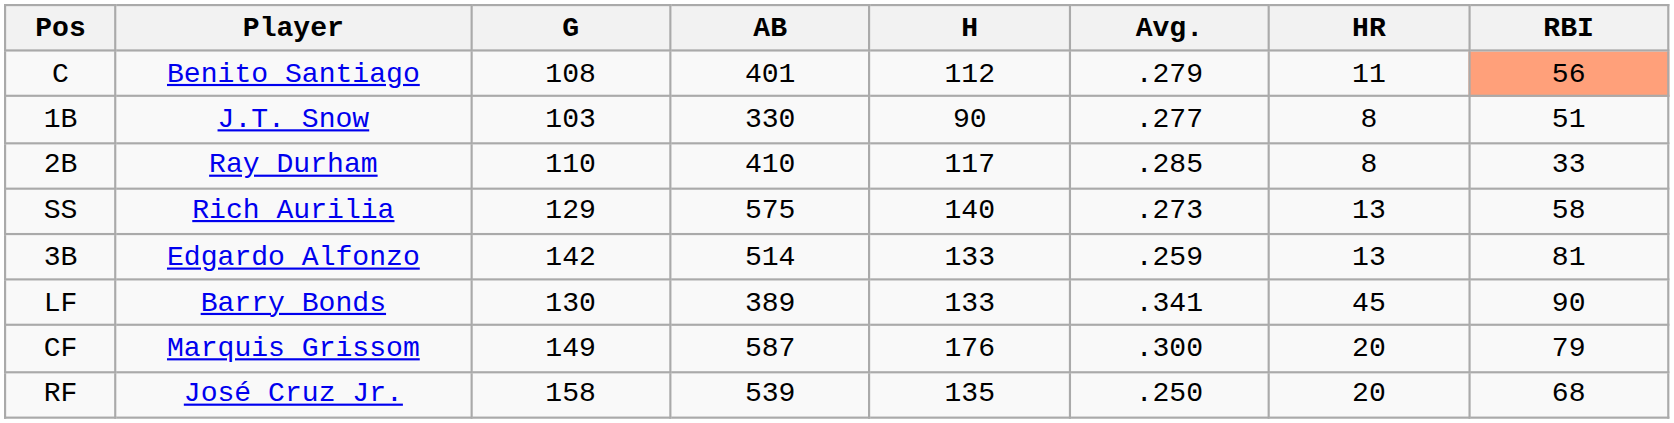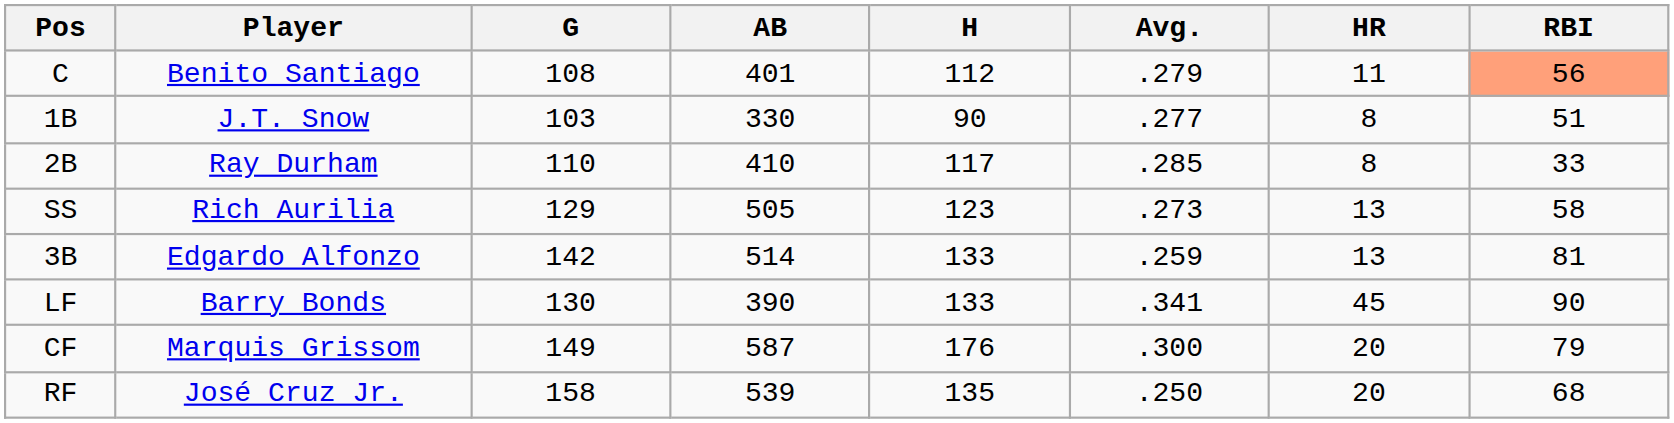 <table class="wikitable sortable">
 <tr>
 <th bgcolor="#DDDDFF" width="5%">Pos</th>
 <th bgcolor="#DDDDFF" width="16%">Player</th>
 <th bgcolor="#DDDDFF" width="9%">G</th>
 <th bgcolor="#DDDDFF" width="9%">AB</th>
 <th bgcolor="#DDDDFF" width="9%">H</th>
 <th bgcolor="#DDDDFF" width="9%">Avg.</th>
 <th bgcolor="#DDDDFF" width="9%">HR</th>
 <th bgcolor="#DDDDFF" width="9%">RBI</th>
 </tr>
 <tr align="center">
 <td>C</td>
 <td><a href='#'>Benito Santiago</a></td>
 <td>108</td>
 <td>401</td>
 <td>112</td>
 <td>.279</td>
 <td>11</td>
 <td style="background: lightsalmon;">56</td>
 </tr>
 <tr align="center">
 <td>1B</td>
 <td><a href='#'>J.T. Snow</a></td>
 <td>103</td>
 <td>330</td>
 <td>90</td>
 <td>.277</td>
 <td>8</td>
 <td>51</td>
 </tr>
 <tr align="center">
 <td>2B</td>
 <td><a href='#'>Ray Durham</a></td>
 <td>110</td>
 <td>410</td>
 <td>117</td>
 <td>.285</td>
 <td>8</td>
 <td>33</td>
 </tr>
 <tr align="center">
 <td>SS</td>
 <td><a href='#'>Rich Aurilia</a></td>
 <td>129</td>
-<td>575</td>
-<td>140</td>
+<td>505</td>
+<td>123</td>
 <td>.273</td>
 <td>13</td>
 <td>58</td>
 </tr>
 <tr align="center">
 <td>3B</td>
 <td><a href='#'>Edgardo Alfonzo</a></td>
 <td>142</td>
 <td>514</td>
 <td>133</td>
 <td>.259</td>
 <td>13</td>
 <td>81</td>
 </tr>
 <tr align="center">
 <td>LF</td>
 <td><a href='#'>Barry Bonds</a></td>
 <td>130</td>
-<td>389</td>
+<td>390</td>
 <td>133</td>
 <td>.341</td>
 <td>45</td>
 <td>90</td>
 </tr>
 <tr align="center">
 <td>CF</td>
 <td><a href='#'>Marquis Grissom</a></td>
 <td>149</td>
 <td>587</td>
 <td>176</td>
 <td>.300</td>
 <td>20</td>
 <td>79</td>
 </tr>
 <tr align="center">
 <td>RF</td>
 <td><a href='#'>José Cruz Jr.</a></td>
 <td>158</td>
 <td>539</td>
 <td>135</td>
 <td>.250</td>
 <td>20</td>
 <td>68</td>
 </tr>
 </table>
